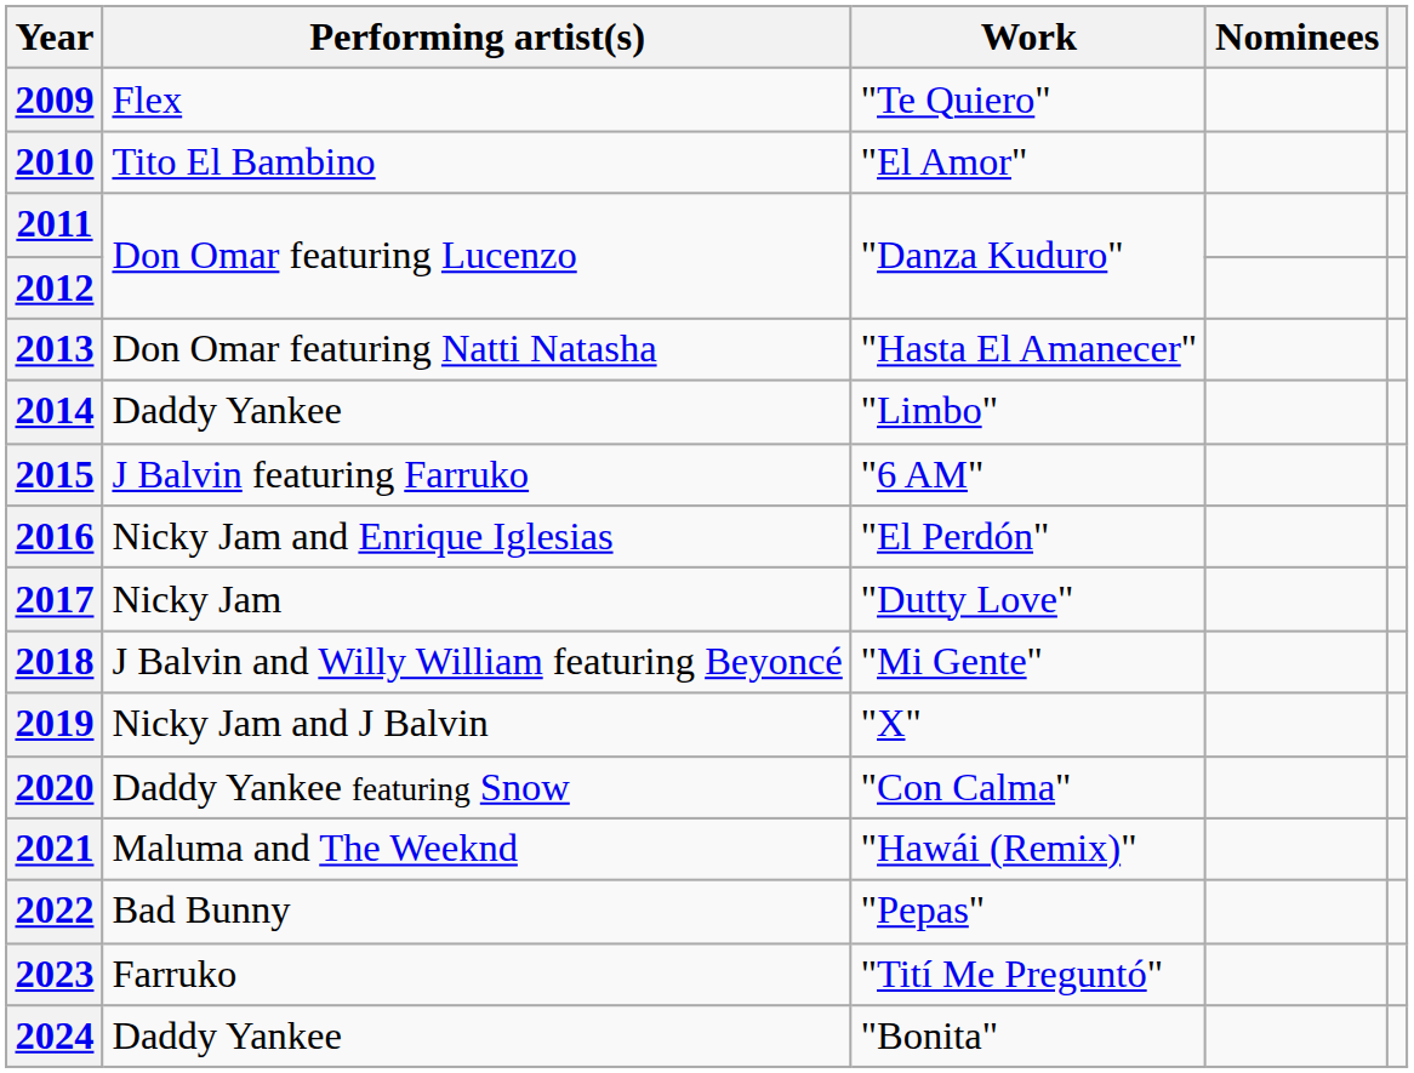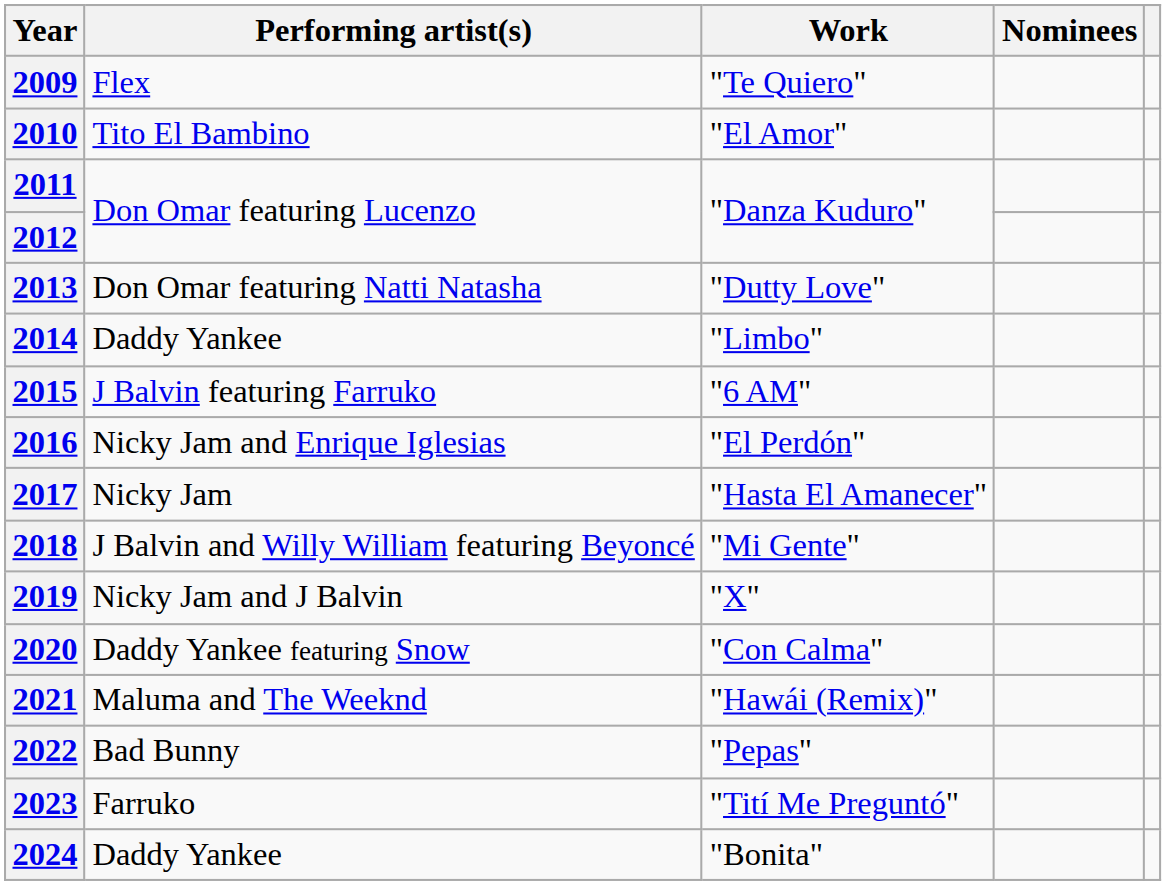 <table class="wikitable">
 <tr>
 <th>Year</th>
 <th>Performing artist(s)</th>
 <th>Work</th>
 <th>Nominees</th>
 <th></th>
 </tr>
 <tr>
 <th scope="row"><a href='#'>2009</a></th>
 <td><a href='#'>Flex</a></td>
 <td>"<a href='#'>Te Quiero</a>"</td>
 <td></td>
 <td><br></td>
 </tr>
 <tr>
 <th scope="row"><a href='#'>2010</a></th>
 <td><a href='#'>Tito El Bambino</a></td>
 <td>"<a href='#'>El Amor</a>"</td>
 <td></td>
 <td></td>
 </tr>
 <tr>
 <th scope="row"><a href='#'>2011</a></th>
 <td rowspan="2"><a href='#'>Don Omar</a> featuring <a href='#'>Lucenzo</a></td>
 <td rowspan="2">"<a href='#'>Danza Kuduro</a>"</td>
 <td></td>
 <td><br></td>
 </tr>
 <tr>
 <th scope="row"><a href='#'>2012</a></th>
 <td></td>
 <td><br></td>
 </tr>
 <tr>
 <th scope="row"><a href='#'>2013</a></th>
 <td>Don Omar featuring <a href='#'>Natti Natasha</a></td>
-<td>"<a href='#'>Hasta El Amanecer</a>"</td>
+<td>"<a href='#'>Dutty Love</a>"</td>
 <td></td>
 <td></td>
 </tr>
 <tr>
 <th scope="row"><a href='#'>2014</a></th>
 <td>Daddy Yankee</td>
 <td>"<a href='#'>Limbo</a>"</td>
 <td></td>
 <td><br></td>
 </tr>
 <tr>
 <th scope="row"><a href='#'>2015</a></th>
 <td><a href='#'>J Balvin</a> featuring <a href='#'>Farruko</a></td>
 <td>"<a href='#'>6 AM</a>"</td>
 <td></td>
 <td><br></td>
 </tr>
 <tr>
 <th scope="row"><a href='#'>2016</a></th>
 <td>Nicky Jam and <a href='#'>Enrique Iglesias</a></td>
 <td>"<a href='#'>El Perdón</a>"</td>
 <td></td>
 <td></td>
 </tr>
 <tr>
 <th scope="row"><a href='#'>2017</a></th>
 <td>Nicky Jam</td>
-<td>"<a href='#'>Dutty Love</a>"</td>
+<td>"<a href='#'>Hasta El Amanecer</a>"</td>
 <td></td>
 <td></td>
 </tr>
 <tr>
 <th scope="row"><a href='#'>2018</a></th>
 <td>J Balvin and <a href='#'>Willy William</a> featuring <a href='#'>Beyoncé</a></td>
 <td>"<a href='#'>Mi Gente</a>"</td>
 <td></td>
 <td></td>
 </tr>
 <tr>
 <th scope="row"><a href='#'>2019</a></th>
 <td>Nicky Jam and J Balvin</td>
 <td>"<a href='#'>X</a>"</td>
 <td></td>
 <td></td>
 </tr>
 <tr>
 <th scope="row"><a href='#'>2020</a></th>
 <td>Daddy Yankee <small>featuring</small> <a href='#'>Snow</a></td>
 <td>"<a href='#'>Con Calma</a>"</td>
 <td></td>
 <td></td>
 </tr>
 <tr>
 <th scope="row"><a href='#'>2021</a></th>
 <td>Maluma and <a href='#'>The Weeknd</a></td>
 <td>"<a href='#'>Hawái (Remix)</a>"</td>
 <td></td>
 <td></td>
 </tr>
 <tr>
 <th scope="row"><a href='#'>2022</a></th>
 <td>Bad Bunny</td>
 <td>"<a href='#'>Pepas</a>"</td>
 <td></td>
 <td></td>
 </tr>
 <tr>
 <th scope="row"><a href='#'>2023</a></th>
 <td>Farruko</td>
 <td>"<a href='#'>Tití Me Preguntó</a>"</td>
 <td></td>
 <td></td>
 </tr>
 <tr>
 <th scope="row"><a href='#'>2024</a></th>
 <td>Daddy Yankee</td>
 <td>"Bonita"</td>
 <td></td>
 <td><br></td>
 </tr>
 </table>
